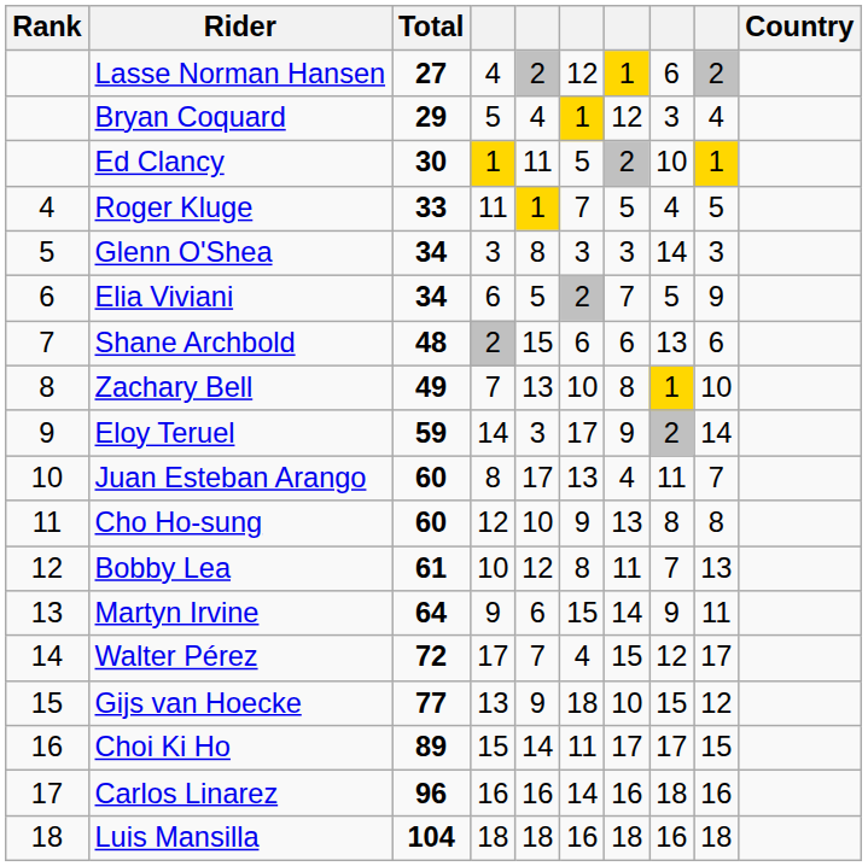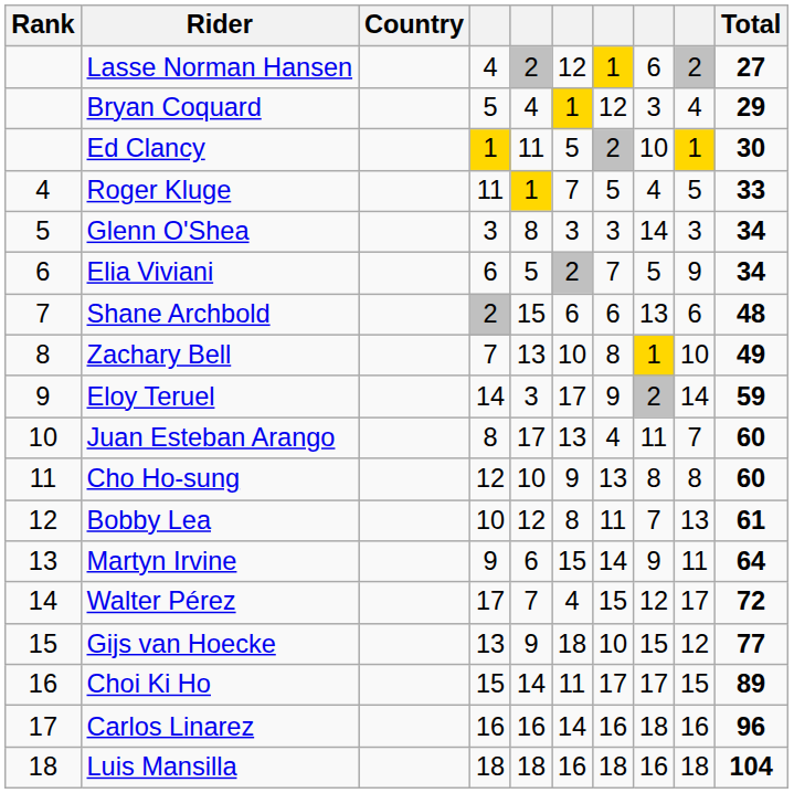 <table class="wikitable sortable" style="text-align:center">
 <tr>
 <th>Rank</th>
 <th>Rider</th>
-<th>Total</th>
+<th>Country</th>
 <th></th>
 <th></th>
 <th></th>
 <th></th>
 <th></th>
 <th></th>
-<th>Country</th>
+<th>Total</th>
 </tr>
 <tr>
 <td></td>
 <td align=left><a href='#'>Lasse Norman Hansen</a></td>
-<td><strong>27</strong></td>
+<td></td>
 <td>4</td>
 <td bgcolor=silver>2</td>
 <td>12</td>
 <td bgcolor=gold>1</td>
 <td>6</td>
 <td bgcolor=silver>2</td>
-<td></td>
+<td><strong>27</strong></td>
 </tr>
 <tr>
 <td></td>
 <td align=left><a href='#'>Bryan Coquard</a></td>
-<td><strong>29</strong></td>
+<td></td>
 <td>5</td>
 <td>4</td>
 <td bgcolor=gold>1</td>
 <td>12</td>
 <td>3</td>
 <td>4</td>
-<td></td>
+<td><strong>29</strong></td>
 </tr>
 <tr>
 <td></td>
 <td align=left><a href='#'>Ed Clancy</a></td>
-<td><strong>30</strong></td>
+<td></td>
 <td bgcolor=gold>1</td>
 <td>11</td>
 <td>5</td>
 <td bgcolor=silver>2</td>
 <td>10</td>
 <td bgcolor=gold>1</td>
-<td></td>
+<td><strong>30</strong></td>
 </tr>
 <tr>
 <td>4</td>
 <td align=left><a href='#'>Roger Kluge</a></td>
-<td><strong>33</strong></td>
+<td></td>
 <td>11</td>
 <td bgcolor=gold>1</td>
 <td>7</td>
 <td>5</td>
 <td>4</td>
 <td>5</td>
-<td></td>
+<td><strong>33</strong></td>
 </tr>
 <tr>
 <td>5</td>
 <td align=left><a href='#'>Glenn O'Shea</a></td>
-<td><strong>34</strong></td>
+<td></td>
 <td>3</td>
 <td>8</td>
 <td>3</td>
 <td>3</td>
 <td>14</td>
 <td>3</td>
-<td></td>
+<td><strong>34</strong></td>
 </tr>
 <tr>
 <td>6</td>
 <td align=left><a href='#'>Elia Viviani</a></td>
-<td><strong>34</strong></td>
+<td></td>
 <td>6</td>
 <td>5</td>
 <td bgcolor=silver>2</td>
 <td>7</td>
 <td>5</td>
 <td>9</td>
-<td></td>
+<td><strong>34</strong></td>
 </tr>
 <tr>
 <td>7</td>
 <td align=left><a href='#'>Shane Archbold</a></td>
-<td><strong>48</strong></td>
+<td></td>
 <td bgcolor=silver>2</td>
 <td>15</td>
 <td>6</td>
 <td>6</td>
 <td>13</td>
 <td>6</td>
-<td></td>
+<td><strong>48</strong></td>
 </tr>
 <tr>
 <td>8</td>
 <td align=left><a href='#'>Zachary Bell</a></td>
-<td><strong>49</strong></td>
+<td></td>
 <td>7</td>
 <td>13</td>
 <td>10</td>
 <td>8</td>
 <td bgcolor=gold>1</td>
 <td>10</td>
-<td></td>
+<td><strong>49</strong></td>
 </tr>
 <tr>
 <td>9</td>
 <td align=left><a href='#'>Eloy Teruel</a></td>
-<td><strong>59</strong></td>
+<td></td>
 <td>14</td>
 <td>3</td>
 <td>17</td>
 <td>9</td>
 <td bgcolor=silver>2</td>
 <td>14</td>
-<td></td>
+<td><strong>59</strong></td>
 </tr>
 <tr>
 <td>10</td>
 <td align=left><a href='#'>Juan Esteban Arango</a></td>
-<td><strong>60</strong></td>
+<td></td>
 <td>8</td>
 <td>17</td>
 <td>13</td>
 <td>4</td>
 <td>11</td>
 <td>7</td>
-<td></td>
+<td><strong>60</strong></td>
 </tr>
 <tr>
 <td>11</td>
 <td align=left><a href='#'>Cho Ho-sung</a></td>
-<td><strong>60</strong></td>
+<td></td>
 <td>12</td>
 <td>10</td>
 <td>9</td>
 <td>13</td>
 <td>8</td>
 <td>8</td>
-<td></td>
+<td><strong>60</strong></td>
 </tr>
 <tr>
 <td>12</td>
 <td align=left><a href='#'>Bobby Lea</a></td>
-<td><strong>61</strong></td>
+<td></td>
 <td>10</td>
 <td>12</td>
 <td>8</td>
 <td>11</td>
 <td>7</td>
 <td>13</td>
-<td></td>
+<td><strong>61</strong></td>
 </tr>
 <tr>
 <td>13</td>
 <td align=left><a href='#'>Martyn Irvine</a></td>
-<td><strong>64</strong></td>
+<td></td>
 <td>9</td>
 <td>6</td>
 <td>15</td>
 <td>14</td>
 <td>9</td>
 <td>11</td>
-<td></td>
+<td><strong>64</strong></td>
 </tr>
 <tr>
 <td>14</td>
 <td align=left><a href='#'>Walter Pérez</a></td>
-<td><strong>72</strong></td>
+<td></td>
 <td>17</td>
 <td>7</td>
 <td>4</td>
 <td>15</td>
 <td>12</td>
 <td>17</td>
-<td></td>
+<td><strong>72</strong></td>
 </tr>
 <tr>
 <td>15</td>
 <td align=left><a href='#'>Gijs van Hoecke</a></td>
-<td><strong>77</strong></td>
+<td></td>
 <td>13</td>
 <td>9</td>
 <td>18</td>
 <td>10</td>
 <td>15</td>
 <td>12</td>
-<td></td>
+<td><strong>77</strong></td>
 </tr>
 <tr>
 <td>16</td>
 <td align=left><a href='#'>Choi Ki Ho</a></td>
-<td><strong>89</strong></td>
+<td></td>
 <td>15</td>
 <td>14</td>
 <td>11</td>
 <td>17</td>
 <td>17</td>
 <td>15</td>
-<td></td>
+<td><strong>89</strong></td>
 </tr>
 <tr>
 <td>17</td>
 <td align=left><a href='#'>Carlos Linarez</a></td>
-<td><strong>96</strong></td>
+<td></td>
 <td>16</td>
 <td>16</td>
 <td>14</td>
 <td>16</td>
 <td>18</td>
 <td>16</td>
-<td></td>
+<td><strong>96</strong></td>
 </tr>
 <tr>
 <td>18</td>
 <td align=left><a href='#'>Luis Mansilla</a></td>
-<td><strong>104</strong></td>
+<td></td>
 <td>18</td>
 <td>18</td>
 <td>16</td>
 <td>18</td>
 <td>16</td>
 <td>18</td>
-<td></td>
+<td><strong>104</strong></td>
 </tr>
 </table>
